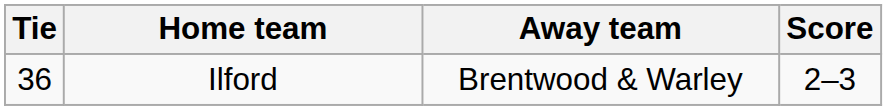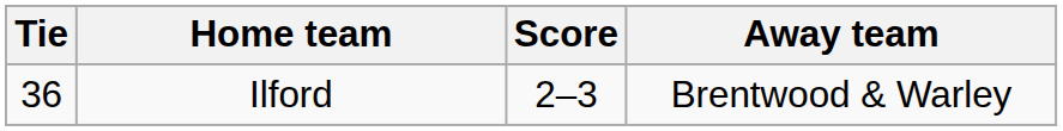 <table class="wikitable" style="text-align:center;">
 <tr>
 <th width=20>Tie</th>
 <th width=175>Home team</th>
+<th width=20>Score</th>
 <th width=175>Away team</th>
-<th width=20>Score</th>
 </tr>
 <tr>
 <td>36</td>
 <td>Ilford</td>
+<td>2–3</td>
 <td>Brentwood & Warley</td>
-<td>2–3</td>
 </tr>
 </table>
